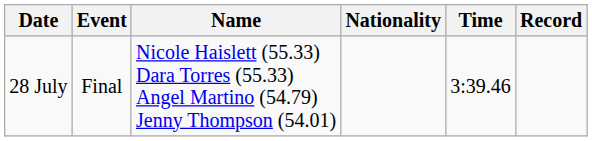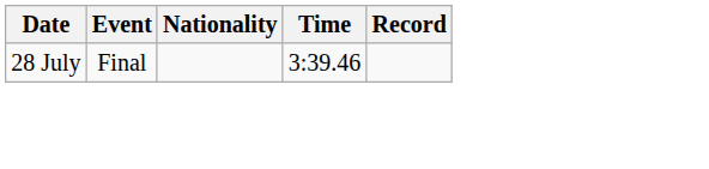 <table class=wikitable style=text-align:center>
 <tr>
 <th>Date</th>
 <th>Event</th>
-<th>Name</th>
 <th>Nationality</th>
 <th>Time</th>
 <th>Record</th>
 </tr>
 <tr>
 <td>28 July</td>
 <td>Final</td>
-<td align=left><a href='#'>Nicole Haislett</a> (55.33)<br><a href='#'>Dara Torres</a> (55.33)<br><a href='#'>Angel Martino</a> (54.79)<br><a href='#'>Jenny Thompson</a> (54.01)</td>
 <td align=left></td>
 <td>3:39.46</td>
 <td></td>
 </tr>
 </table>
